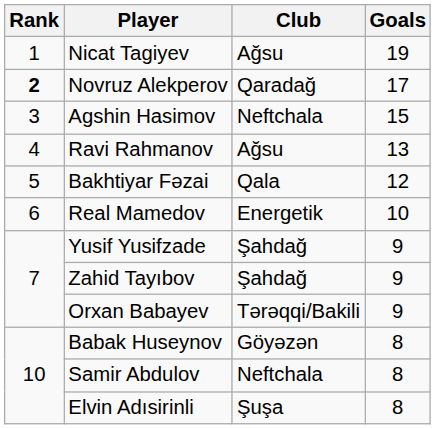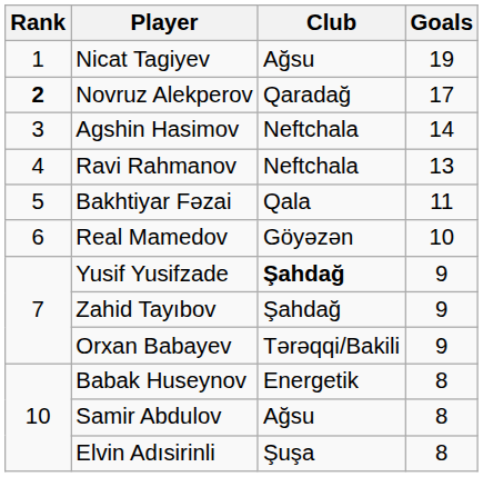 <table class="wikitable" style="text-align:center">
 <tr>
 <th>Rank</th>
 <th>Player</th>
 <th>Club</th>
 <th>Goals</th>
 </tr>
 <tr>
 <td>1</td>
 <td align="left"> Nicat Tagiyev</td>
 <td align="left">Ağsu</td>
 <td>19</td>
 </tr>
 <tr>
 <td><strong>2</strong></td>
 <td align="left"> Novruz Alekperov</td>
 <td align="left">Qaradağ</td>
 <td>17</td>
 </tr>
 <tr>
 <td>3</td>
 <td align="left"> Agshin Hasimov</td>
 <td align="left">Neftchala</td>
-<td>15</td>
+<td>14</td>
 </tr>
 <tr>
 <td>4</td>
 <td align="left"> Ravi Rahmanov</td>
-<td align="left">Ağsu</td>
+<td align="left">Neftchala</td>
 <td>13</td>
 </tr>
 <tr>
 <td>5</td>
 <td align="left"> Bakhtiyar Fəzai</td>
 <td align="left">Qala</td>
-<td>12</td>
+<td>11</td>
 </tr>
 <tr>
 <td>6</td>
 <td align="left"> Real Mamedov</td>
-<td align="left">Energetik</td>
+<td align="left">Göyəzən</td>
 <td>10</td>
 </tr>
 <tr>
 <td rowspan="3">7</td>
 <td align="left"> Yusif Yusifzade</td>
-<td align="left">Şahdağ</td>
+<td align="left"><strong>Şahdağ</strong></td>
 <td>9</td>
 </tr>
 <tr>
 <td align="left"> Zahid Tayıbov</td>
 <td align="left">Şahdağ</td>
 <td>9</td>
 </tr>
 <tr>
 <td align="left"> Orxan Babayev</td>
 <td align="left">Tərəqqi/Bakili</td>
 <td>9</td>
 </tr>
 <tr>
 <td rowspan="3">10</td>
 <td align="left"> Babak Huseynov</td>
-<td align="left">Göyəzən</td>
+<td align="left">Energetik</td>
 <td>8</td>
 </tr>
 <tr>
 <td align="left"> Samir Abdulov</td>
-<td align="left">Neftchala</td>
+<td align="left">Ağsu</td>
 <td>8</td>
 </tr>
 <tr>
 <td align="left"> Elvin Adısirinli</td>
 <td align="left">Şuşa</td>
 <td>8</td>
 </tr>
 </table>
